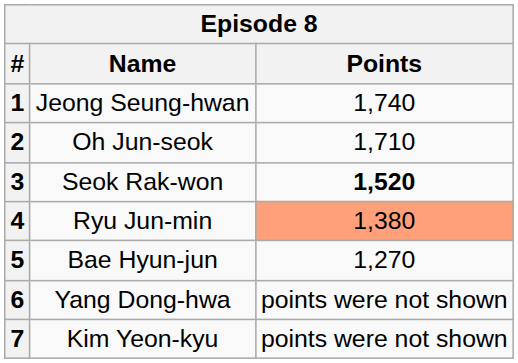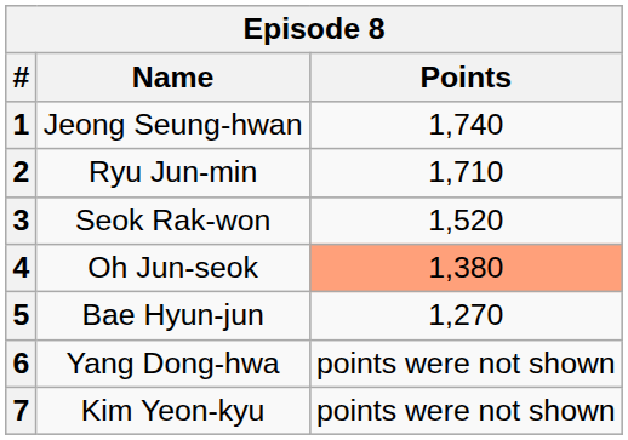 <table class="wikitable" style="text-align:center;">
 <tr>
 <th colspan="4">Episode 8</th>
 </tr>
 <tr>
 <th>#</th>
 <th>Name</th>
 <th>Points</th>
 </tr>
 <tr>
 <th>1</th>
 <td><div> Jeong Seung-hwan </div></td>
 <td>1,740</td>
 </tr>
 <tr>
 <th>2</th>
-<td><div> Oh Jun-seok </div></td>
+<td><div> Ryu Jun-min </div></td>
 <td>1,710</td>
 </tr>
 <tr>
 <th>3</th>
 <td><div> Seok Rak-won </div></td>
-<td><strong>1,520</strong></td>
+<td>1,520</td>
 </tr>
 <tr>
 <th>4</th>
-<td><div> Ryu Jun-min </div></td>
+<td><div> Oh Jun-seok </div></td>
 <td style="background: lightsalmon;">1,380</td>
 </tr>
 <tr>
 <th>5</th>
 <td><div> Bae Hyun-jun </div></td>
 <td>1,270</td>
 </tr>
 <tr>
 <th>6</th>
 <td><div> Yang Dong-hwa </div></td>
 <td>points were not shown</td>
 </tr>
 <tr>
 <th>7</th>
 <td><div> Kim Yeon-kyu </div></td>
 <td><div> points were not shown </div></td>
 </tr>
 </table>
